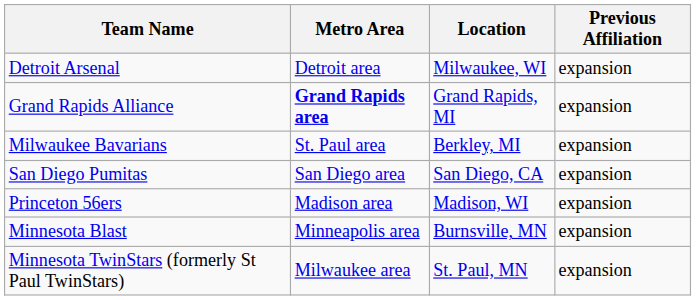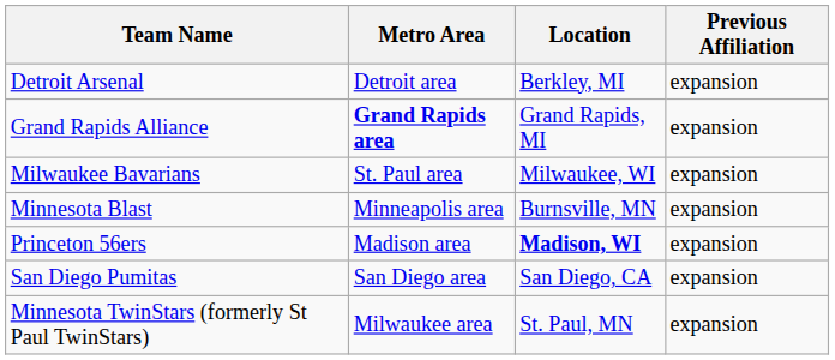 <table class="wikitable">
 <tr>
 <th>Team Name</th>
 <th>Metro Area</th>
 <th>Location</th>
 <th>Previous Affiliation</th>
 </tr>
 <tr>
 <td> <a href='#'>Detroit Arsenal</a></td>
 <td><a href='#'>Detroit area</a></td>
-<td><a href='#'>Milwaukee, WI</a></td>
+<td><a href='#'>Berkley, MI</a></td>
 <td>expansion</td>
 </tr>
 <tr>
 <td> <a href='#'>Grand Rapids Alliance</a></td>
 <td><strong><a href='#'>Grand Rapids area</a></strong></td>
 <td><a href='#'>Grand Rapids, MI</a></td>
 <td>expansion</td>
 </tr>
 <tr>
 <td> <a href='#'>Milwaukee Bavarians</a></td>
 <td><a href='#'>St. Paul area</a></td>
-<td><a href='#'>Berkley, MI</a></td>
+<td><a href='#'>Milwaukee, WI</a></td>
+<td>expansion</td>
+</tr>
+<tr>
+<td> <a href='#'>Minnesota Blast</a></td>
+<td><a href='#'>Minneapolis area</a></td>
+<td><a href='#'>Burnsville, MN</a></td>
+<td>expansion</td>
+</tr>
+<tr>
+<td> <a href='#'>Princeton 56ers</a></td>
+<td><a href='#'>Madison area</a></td>
+<td><strong><a href='#'>Madison, WI</a></strong></td>
 <td>expansion</td>
 </tr>
 <tr>
 <td> <a href='#'>San Diego Pumitas</a></td>
 <td><a href='#'>San Diego area</a></td>
 <td><a href='#'>San Diego, CA</a></td>
 <td>expansion</td>
 </tr>
 <tr>
-<td> <a href='#'>Princeton 56ers</a></td>
-<td><a href='#'>Madison area</a></td>
-<td><a href='#'>Madison, WI</a></td>
-<td>expansion</td>
-</tr>
-<tr>
-<td> <a href='#'>Minnesota Blast</a></td>
-<td><a href='#'>Minneapolis area</a></td>
-<td><a href='#'>Burnsville, MN</a></td>
-<td>expansion</td>
-</tr>
-<tr>
 <td> <a href='#'>Minnesota TwinStars</a> (formerly St Paul TwinStars)</td>
 <td><a href='#'>Milwaukee area</a></td>
 <td><a href='#'>St. Paul, MN</a></td>
 <td>expansion</td>
 </tr>
 </table>
